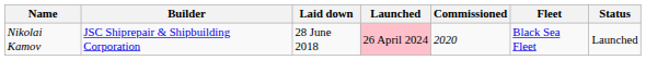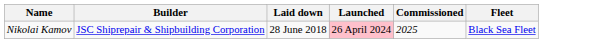 <table class="wikitable">
 <tr>
 <th>Name</th>
 <th>Builder</th>
 <th>Laid down</th>
 <th>Launched</th>
 <th>Commissioned</th>
 <th>Fleet</th>
-<th>Status</th>
 </tr>
 <tr>
 <td><em>Nikolai Kamov</em></td>
 <td><a href='#'>JSC Shiprepair & Shipbuilding Corporation</a></td>
 <td>28 June 2018</td>
 <td style="background: pink;">26 April 2024</td>
-<td><em>2020</em></td>
+<td><em>2025</em></td>
 <td><a href='#'>Black Sea Fleet</a></td>
-<td>Launched</td>
 </tr>
 </table>
